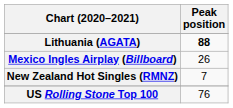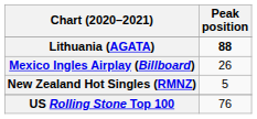 <table class="wikitable sortable plainrowheaders" style="text-align:center">
 <tr>
 <th scope="col">Chart (2020–2021)</th>
 <th scope="col">Peak<br>position</th>
 </tr>
 <tr>
 </tr>
 <tr>
 </tr>
 <tr>
 <th scope="row">Lithuania (<a href='#'>AGATA</a>)</th>
 <td><strong>88</strong></td>
 </tr>
 <tr>
 <th scope="row"><a href='#'>Mexico Ingles Airplay</a> (<em><a href='#'>Billboard</a></em>)</th>
 <td>26</td>
 </tr>
 <tr>
 <th scope="row">New Zealand Hot Singles (<a href='#'>RMNZ</a>)</th>
-<td>7</td>
+<td>5</td>
 </tr>
 <tr>
 </tr>
 <tr>
 </tr>
 <tr>
 </tr>
 <tr>
 </tr>
 <tr>
 <th scope="row">US <a href='#'><em>Rolling Stone</em> Top 100</a></th>
 <td>76</td>
 </tr>
 </table>
